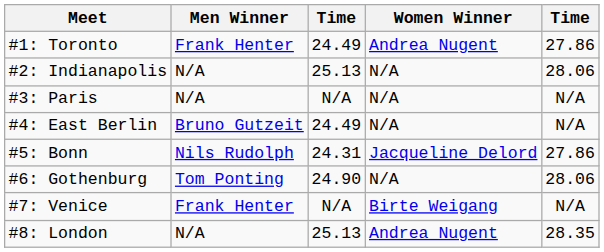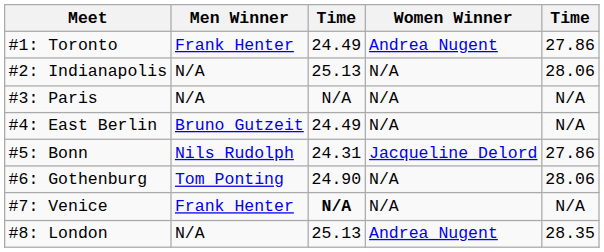 <table class=wikitable>
 <tr>
 <th>Meet</th>
 <th>Men Winner</th>
 <th>Time</th>
 <th>Women Winner</th>
 <th>Time</th>
 </tr>
 <tr>
 <td>#1: Toronto</td>
 <td> <a href='#'>Frank Henter</a></td>
 <td align=center>24.49</td>
 <td> <a href='#'>Andrea Nugent</a></td>
 <td align=center>27.86</td>
 </tr>
 <tr>
 <td>#2: Indianapolis</td>
 <td>N/A</td>
 <td align=center>25.13</td>
 <td>N/A</td>
 <td align=center>28.06</td>
 </tr>
 <tr>
 <td>#3: Paris</td>
 <td>N/A</td>
 <td align=center>N/A</td>
 <td>N/A</td>
 <td align=center>N/A</td>
 </tr>
 <tr>
 <td>#4: East Berlin</td>
 <td> <a href='#'>Bruno Gutzeit</a></td>
 <td align=center>24.49</td>
 <td>N/A</td>
 <td align=center>N/A</td>
 </tr>
 <tr>
 <td>#5: Bonn</td>
 <td> <a href='#'>Nils Rudolph</a></td>
 <td align=center>24.31</td>
 <td> <a href='#'>Jacqueline Delord</a></td>
 <td align=center>27.86</td>
 </tr>
 <tr>
 <td>#6: Gothenburg</td>
 <td> <a href='#'>Tom Ponting</a></td>
 <td align=center>24.90</td>
 <td>N/A</td>
 <td align=center>28.06</td>
 </tr>
 <tr>
 <td>#7: Venice</td>
 <td> <a href='#'>Frank Henter</a></td>
-<td align=center>N/A</td>
-<td> <a href='#'>Birte Weigang</a></td>
+<td align=center><strong>N/A</strong></td>
+<td>N/A</td>
 <td align=center>N/A</td>
 </tr>
 <tr>
 <td>#8: London</td>
 <td>N/A</td>
 <td align=center>25.13</td>
 <td> <a href='#'>Andrea Nugent</a></td>
 <td align=center>28.35</td>
 </tr>
 </table>
